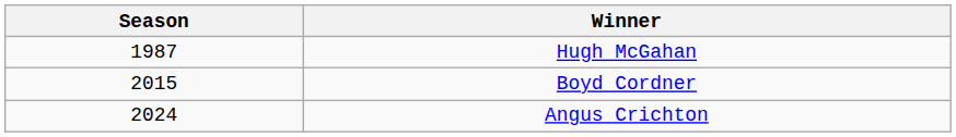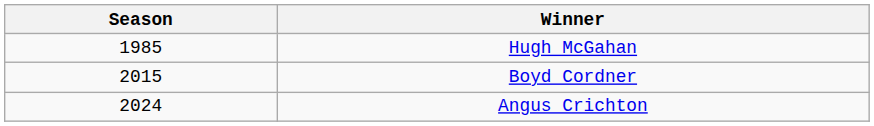 <table class="wikitable" width="50%" style="text-align: center;">
 <tr>
 <th>Season</th>
 <th>Winner</th>
 </tr>
 <tr>
-<td>1987</td>
+<td>1985</td>
 <td><a href='#'>Hugh McGahan</a></td>
 </tr>
 <tr>
 <td>2015</td>
 <td><a href='#'>Boyd Cordner</a></td>
 </tr>
 <tr>
 <td>2024</td>
 <td><a href='#'>Angus Crichton</a></td>
 </tr>
 </table>
